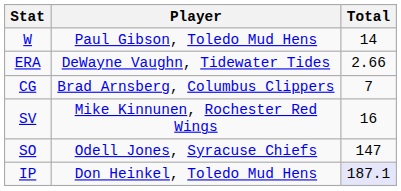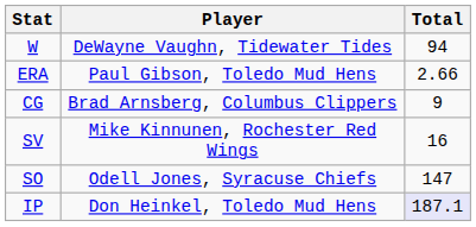 <table class="wikitable" width="40%" style="text-align:center;">
 <tr>
 <th width="5%">Stat</th>
 <th width="60%">Player</th>
 <th width="5%">Total</th>
 </tr>
 <tr>
 <td><a href='#'>W</a></td>
-<td><a href='#'>Paul Gibson</a>, <a href='#'>Toledo Mud Hens</a></td>
-<td>14</td>
+<td><a href='#'>DeWayne Vaughn</a>, <a href='#'>Tidewater Tides</a></td>
+<td>94</td>
 </tr>
 <tr>
 <td><a href='#'>ERA</a></td>
-<td><a href='#'>DeWayne Vaughn</a>, <a href='#'>Tidewater Tides</a></td>
+<td><a href='#'>Paul Gibson</a>, <a href='#'>Toledo Mud Hens</a></td>
 <td>2.66</td>
 </tr>
 <tr>
 <td><a href='#'>CG</a></td>
 <td><a href='#'>Brad Arnsberg</a>, <a href='#'>Columbus Clippers</a></td>
-<td>7</td>
+<td>9</td>
 </tr>
 <tr>
 <td><a href='#'>SV</a></td>
 <td><a href='#'>Mike Kinnunen</a>, <a href='#'>Rochester Red Wings</a></td>
 <td>16</td>
 </tr>
 <tr>
 <td><a href='#'>SO</a></td>
 <td><a href='#'>Odell Jones</a>, <a href='#'>Syracuse Chiefs</a></td>
 <td>147</td>
 </tr>
 <tr>
 <td><a href='#'>IP</a></td>
 <td><a href='#'>Don Heinkel</a>, <a href='#'>Toledo Mud Hens</a></td>
 <td style="background: lavender;">187.1</td>
 </tr>
 </table>
